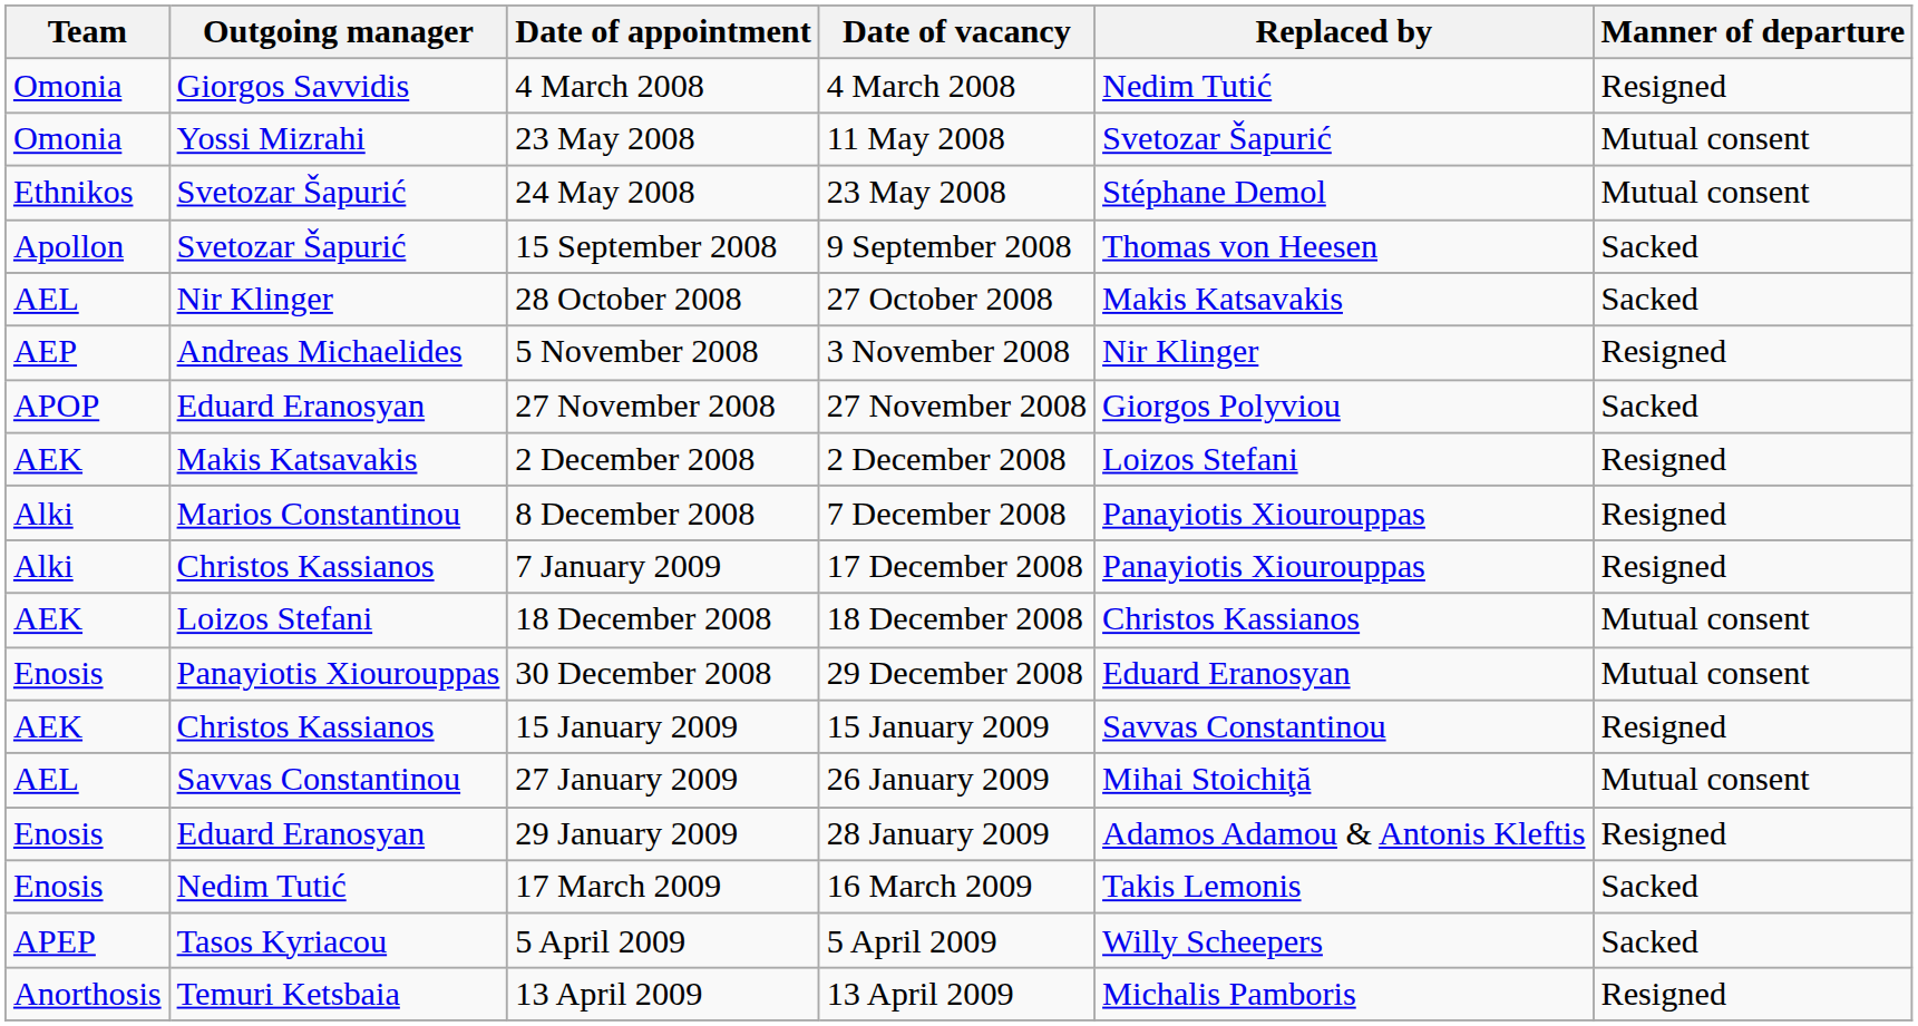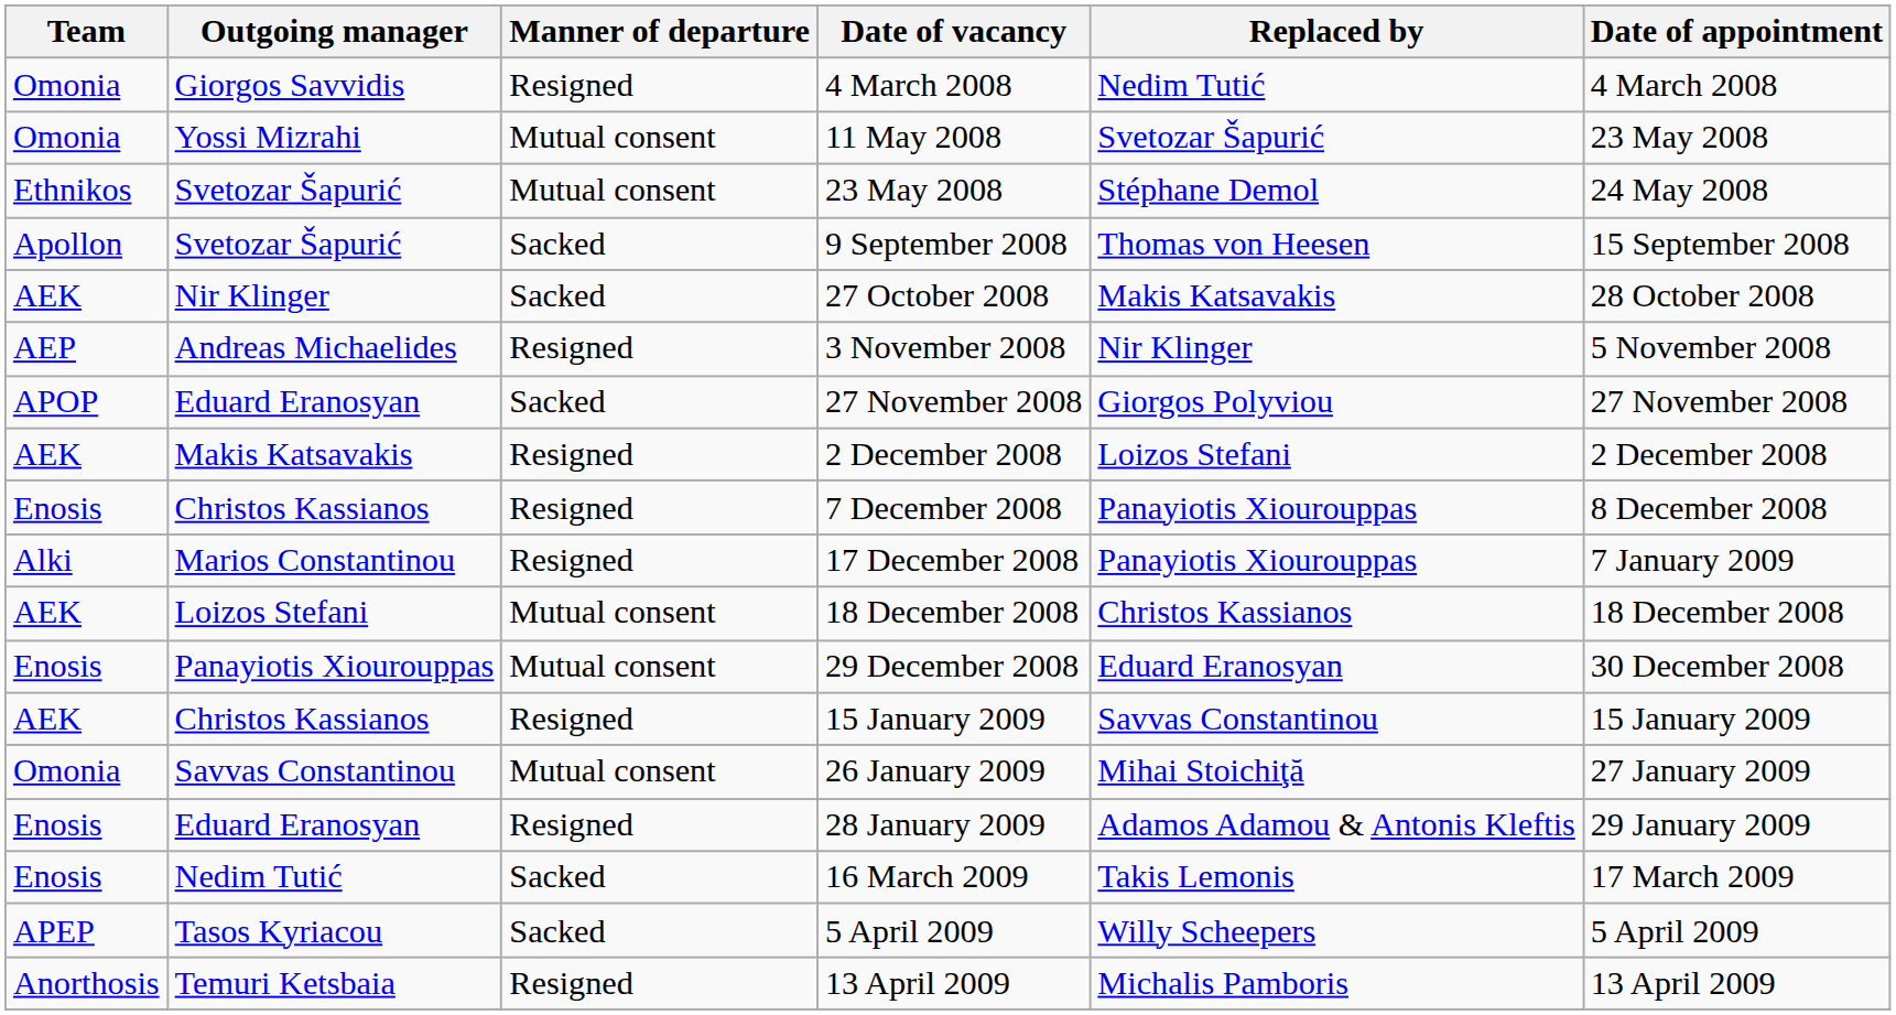 <table class="wikitable sortable">
 <tr>
 <th>Team</th>
 <th>Outgoing manager</th>
-<th>Date of appointment</th>
+<th>Manner of departure</th>
 <th>Date of vacancy</th>
 <th>Replaced by</th>
-<th>Manner of departure</th>
+<th>Date of appointment</th>
 </tr>
 <tr>
 <td><a href='#'>Omonia</a></td>
 <td> <a href='#'>Giorgos Savvidis</a></td>
-<td>4 March 2008</td>
+<td>Resigned</td>
 <td>4 March 2008</td>
 <td> <a href='#'>Nedim Tutić</a></td>
-<td>Resigned</td>
+<td>4 March 2008</td>
 </tr>
 <tr>
 <td><a href='#'>Omonia</a></td>
 <td> <a href='#'>Yossi Mizrahi</a></td>
-<td>23 May 2008</td>
+<td>Mutual consent</td>
 <td>11 May 2008</td>
 <td> <a href='#'>Svetozar Šapurić</a></td>
-<td>Mutual consent</td>
+<td>23 May 2008</td>
 </tr>
 <tr>
 <td><a href='#'>Ethnikos</a></td>
 <td> <a href='#'>Svetozar Šapurić</a></td>
-<td>24 May 2008</td>
+<td>Mutual consent</td>
 <td>23 May 2008</td>
 <td> <a href='#'>Stéphane Demol</a></td>
-<td>Mutual consent</td>
+<td>24 May 2008</td>
 </tr>
 <tr>
 <td><a href='#'>Apollon</a></td>
 <td> <a href='#'>Svetozar Šapurić</a></td>
-<td>15 September 2008</td>
+<td>Sacked</td>
 <td>9 September 2008</td>
 <td> <a href='#'>Thomas von Heesen</a></td>
-<td>Sacked</td>
+<td>15 September 2008</td>
 </tr>
 <tr>
-<td><a href='#'>AEL</a></td>
+<td><a href='#'>AEK</a></td>
 <td> <a href='#'>Nir Klinger</a></td>
-<td>28 October 2008</td>
+<td>Sacked</td>
 <td>27 October 2008</td>
 <td> <a href='#'>Makis Katsavakis</a></td>
-<td>Sacked</td>
+<td>28 October 2008</td>
 </tr>
 <tr>
 <td><a href='#'>AEP</a></td>
 <td> <a href='#'>Andreas Michaelides</a></td>
-<td>5 November 2008</td>
+<td>Resigned</td>
 <td>3 November 2008</td>
 <td> <a href='#'>Nir Klinger</a></td>
-<td>Resigned</td>
+<td>5 November 2008</td>
 </tr>
 <tr>
 <td><a href='#'>APOP</a></td>
 <td> <a href='#'>Eduard Eranosyan</a></td>
-<td>27 November 2008</td>
+<td>Sacked</td>
 <td>27 November 2008</td>
 <td> <a href='#'>Giorgos Polyviou</a></td>
-<td>Sacked</td>
+<td>27 November 2008</td>
 </tr>
 <tr>
 <td><a href='#'>AEK</a></td>
 <td> <a href='#'>Makis Katsavakis</a></td>
-<td>2 December 2008</td>
+<td>Resigned</td>
 <td>2 December 2008</td>
 <td> <a href='#'>Loizos Stefani</a></td>
+<td>2 December 2008</td>
+</tr>
+<tr>
+<td><a href='#'>Enosis</a></td>
+<td> <a href='#'>Christos Kassianos</a></td>
 <td>Resigned</td>
+<td>7 December 2008</td>
+<td> <a href='#'>Panayiotis Xiourouppas</a></td>
+<td>8 December 2008</td>
 </tr>
 <tr>
 <td><a href='#'>Alki</a></td>
 <td> <a href='#'>Marios Constantinou</a></td>
-<td>8 December 2008</td>
-<td>7 December 2008</td>
-<td> <a href='#'>Panayiotis Xiourouppas</a></td>
 <td>Resigned</td>
-</tr>
-<tr>
-<td><a href='#'>Alki</a></td>
-<td> <a href='#'>Christos Kassianos</a></td>
-<td>7 January 2009</td>
 <td>17 December 2008</td>
 <td> <a href='#'>Panayiotis Xiourouppas</a></td>
-<td>Resigned</td>
+<td>7 January 2009</td>
 </tr>
 <tr>
 <td><a href='#'>AEK</a></td>
 <td> <a href='#'>Loizos Stefani</a></td>
-<td>18 December 2008</td>
+<td>Mutual consent</td>
 <td>18 December 2008</td>
 <td> <a href='#'>Christos Kassianos</a></td>
-<td>Mutual consent</td>
+<td>18 December 2008</td>
 </tr>
 <tr>
 <td><a href='#'>Enosis</a></td>
 <td> <a href='#'>Panayiotis Xiourouppas</a></td>
-<td>30 December 2008</td>
+<td>Mutual consent</td>
 <td>29 December 2008</td>
 <td> <a href='#'>Eduard Eranosyan</a></td>
-<td>Mutual consent</td>
+<td>30 December 2008</td>
 </tr>
 <tr>
 <td><a href='#'>AEK</a></td>
 <td> <a href='#'>Christos Kassianos</a></td>
-<td>15 January 2009</td>
+<td>Resigned</td>
 <td>15 January 2009</td>
 <td> <a href='#'>Savvas Constantinou</a></td>
-<td>Resigned</td>
+<td>15 January 2009</td>
 </tr>
 <tr>
-<td><a href='#'>AEL</a></td>
+<td><a href='#'>Omonia</a></td>
 <td> <a href='#'>Savvas Constantinou</a></td>
-<td>27 January 2009</td>
+<td>Mutual consent</td>
 <td>26 January 2009</td>
 <td> <a href='#'>Mihai Stoichiţă</a></td>
-<td>Mutual consent</td>
+<td>27 January 2009</td>
 </tr>
 <tr>
 <td><a href='#'>Enosis</a></td>
 <td> <a href='#'>Eduard Eranosyan</a></td>
-<td>29 January 2009</td>
+<td>Resigned</td>
 <td>28 January 2009</td>
 <td> <a href='#'>Adamos Adamou</a> & <a href='#'>Antonis Kleftis</a></td>
-<td>Resigned</td>
+<td>29 January 2009</td>
 </tr>
 <tr>
 <td><a href='#'>Enosis</a></td>
 <td> <a href='#'>Nedim Tutić</a></td>
-<td>17 March 2009</td>
+<td>Sacked</td>
 <td>16 March 2009</td>
 <td> <a href='#'>Takis Lemonis</a></td>
-<td>Sacked</td>
+<td>17 March 2009</td>
 </tr>
 <tr>
 <td><a href='#'>APEP</a></td>
 <td> <a href='#'>Tasos Kyriacou</a></td>
-<td>5 April 2009</td>
+<td>Sacked</td>
 <td>5 April 2009</td>
 <td> <a href='#'>Willy Scheepers</a></td>
-<td>Sacked</td>
+<td>5 April 2009</td>
 </tr>
 <tr>
 <td><a href='#'>Anorthosis</a></td>
 <td> <a href='#'>Temuri Ketsbaia</a></td>
-<td>13 April 2009</td>
+<td>Resigned</td>
 <td>13 April 2009</td>
 <td> <a href='#'>Michalis Pamboris</a></td>
-<td>Resigned</td>
+<td>13 April 2009</td>
 </tr>
 </table>
